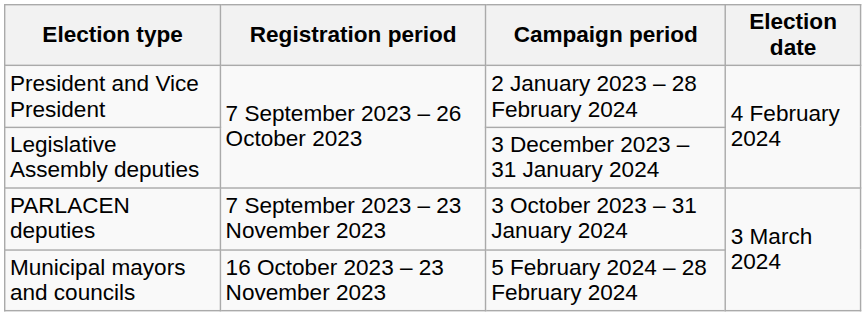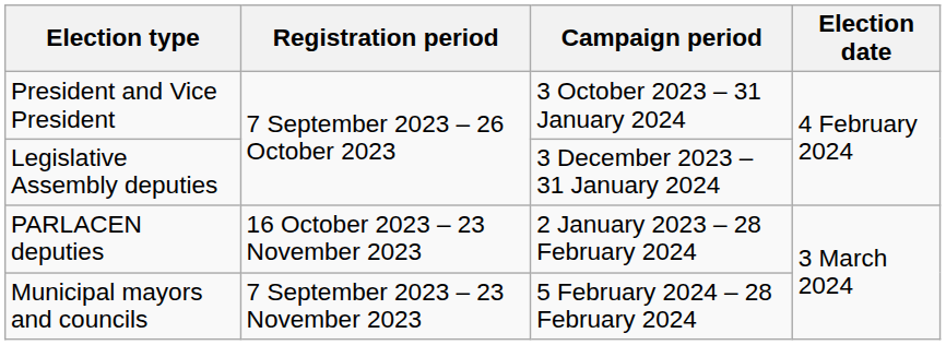 <table class="wikitable">
 <tr>
 <th>Election type</th>
 <th>Registration period</th>
 <th>Campaign period</th>
 <th>Election date</th>
 </tr>
 <tr>
 <td>President and Vice President</td>
 <td rowspan="2">7 September 2023 – 26 October 2023</td>
-<td>2 January 2023 – 28 February 2024</td>
+<td>3 October 2023 – 31 January 2024</td>
 <td rowspan="2">4 February 2024</td>
 </tr>
 <tr>
 <td>Legislative Assembly deputies</td>
 <td>3 December 2023 – 31 January 2024</td>
 </tr>
 <tr>
 <td>PARLACEN deputies</td>
-<td>7 September 2023 – 23 November 2023</td>
-<td>3 October 2023 – 31 January 2024</td>
+<td>16 October 2023 – 23 November 2023</td>
+<td>2 January 2023 – 28 February 2024</td>
 <td rowspan="2">3 March 2024</td>
 </tr>
 <tr>
 <td>Municipal mayors and councils</td>
-<td>16 October 2023 – 23 November 2023</td>
+<td>7 September 2023 – 23 November 2023</td>
 <td>5 February 2024 – 28 February 2024</td>
 </tr>
 </table>
